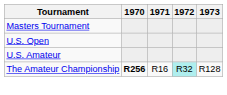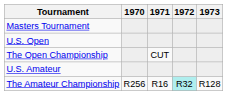 <table class="wikitable" style="font-size:95%;text-align:center;">
 <tr>
 <th>Tournament</th>
 <th>1970</th>
 <th>1971</th>
 <th>1972</th>
 <th>1973</th>
 </tr>
 <tr>
 <td align=left><a href='#'>Masters Tournament</a></td>
 <td style="background:#eeeeee;"></td>
 <td style="background:#eeeeee;"></td>
 <td style="background:#eeeeee;"></td>
 <td style="background:#eeeeee;"></td>
 </tr>
 <tr>
 <td align=left><a href='#'>U.S. Open</a></td>
 <td style="background:#eeeeee;"></td>
 <td style="background:#eeeeee;"></td>
 <td style="background:#eeeeee;"></td>
 <td style="background:#eeeeee;"></td>
 </tr>
 <tr>
+<td align=left><a href='#'>The Open Championship</a></td>
+<td style="background:#eeeeee;"></td>
+<td>CUT</td>
+<td style="background:#eeeeee;"></td>
+<td style="background:#eeeeee;"></td>
+</tr>
+<tr>
 <td align=left><a href='#'>U.S. Amateur</a></td>
 <td style="background:#eeeeee;"></td>
 <td style="background:#eeeeee;"></td>
 <td style="background:#eeeeee;"></td>
 <td style="background:#eeeeee;"></td>
 </tr>
 <tr>
 <td align=left><a href='#'>The Amateur Championship</a></td>
-<td><strong>R256</strong></td>
+<td>R256</td>
 <td>R16</td>
 <td style="background: paleturquoise;">R32</td>
 <td>R128</td>
 </tr>
 </table>
